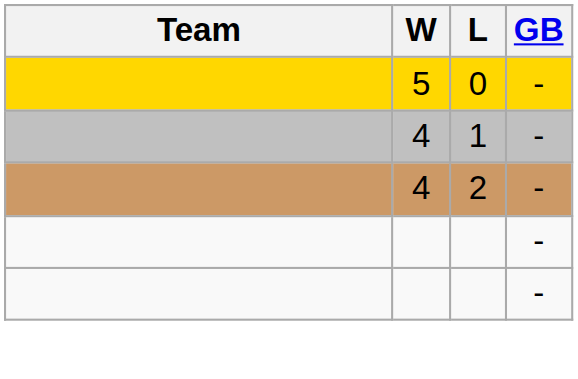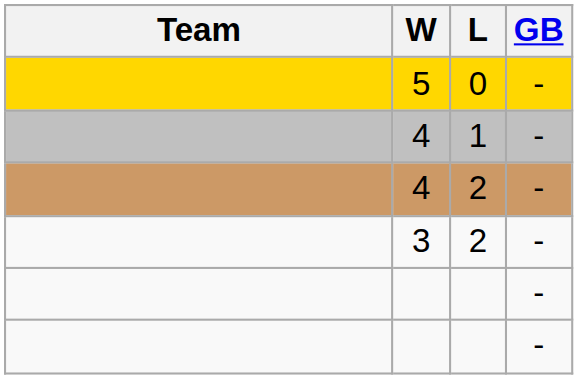 <table class="wikitable" style="text-align:center;">
 <tr>
 <th width=180px>Team</th>
 <th width=20px>W</th>
 <th width=20px>L</th>
 <th width=20px><a href='#'>GB</a></th>
 </tr>
 <tr bgcolor=gold>
 <td align="left"></td>
 <td>5</td>
 <td>0</td>
 <td>-</td>
 </tr>
 <tr bgcolor=silver>
 <td align="left"></td>
 <td>4</td>
 <td>1</td>
 <td>-</td>
 </tr>
 <tr bgcolor=CC9966>
 <td align="left"></td>
 <td>4</td>
 <td>2</td>
 <td>-</td>
 </tr>
 <tr>
 <td align="left"></td>
+<td>3</td>
+<td>2</td>
+<td>-</td>
+</tr>
+<tr>
+<td align="left"></td>
 <td></td>
 <td></td>
 <td>-</td>
 </tr>
 <tr>
 <td align="left"></td>
 <td></td>
 <td></td>
 <td>-</td>
 </tr>
 </table>
